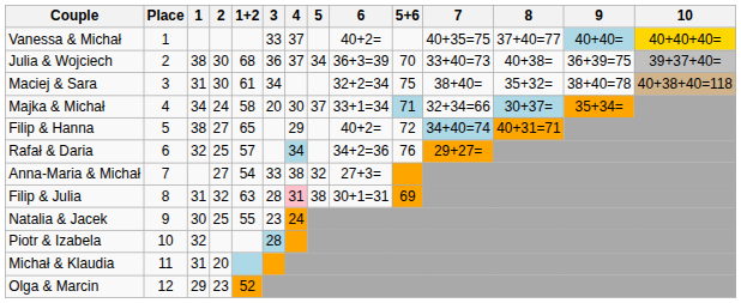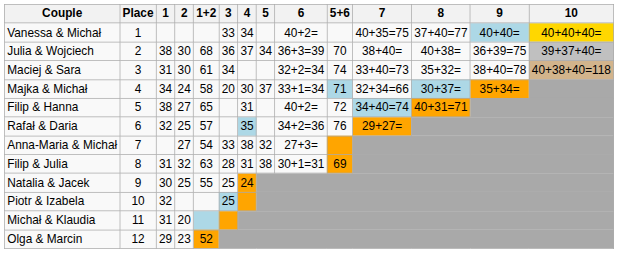 <table class="wikitable plainrowheaders sortable" style="margin:auto; text-align:center;">
 <tr>
 <th>Couple</th>
 <th>Place</th>
 <th>1</th>
 <th>2</th>
 <th>1+2</th>
 <th>3</th>
 <th>4</th>
 <th>5</th>
 <th>6</th>
 <th>5+6</th>
 <th>7</th>
 <th>8</th>
 <th>9</th>
 <th>10</th>
 </tr>
 <tr>
 <td style="text-align:left;">Vanessa & Michał</td>
 <td>1</td>
 <td></td>
 <td></td>
 <td></td>
 <td>33</td>
-<td>37</td>
+<td>34</td>
 <td></td>
 <td>40+2=</td>
 <td></td>
 <td>40+35=75</td>
 <td>37+40=77</td>
 <td bgcolor="lightblue">40+40=</td>
 <td bgcolor="gold">40+40+40=</td>
 </tr>
 <tr>
 <td style="text-align:left;">Julia & Wojciech</td>
 <td>2</td>
 <td>38</td>
 <td>30</td>
 <td>68</td>
 <td>36</td>
 <td>37</td>
 <td>34</td>
 <td>36+3=39</td>
 <td>70</td>
-<td>33+40=73</td>
+<td> 38+40=</td>
 <td>40+38=</td>
 <td>36+39=75</td>
 <td bgcolor="silver">39+37+40=</td>
 </tr>
 <tr>
 <td style="text-align:left;">Maciej & Sara</td>
 <td>3</td>
 <td>31</td>
 <td>30</td>
 <td>61</td>
 <td>34</td>
 <td></td>
 <td></td>
 <td>32+2=34</td>
-<td>75</td>
-<td> 38+40=</td>
+<td>74</td>
+<td>33+40=73</td>
 <td>35+32=</td>
 <td>38+40=78</td>
 <td bgcolor="tan">40+38+40=118</td>
 </tr>
 <tr>
 <td style="text-align:left;">Majka & Michał</td>
 <td>4</td>
 <td>34</td>
 <td>24</td>
 <td>58</td>
 <td>20</td>
 <td>30</td>
 <td>37</td>
 <td>33+1=34</td>
 <td bgcolor="lightblue">71</td>
 <td>32+34=66</td>
 <td bgcolor="lightblue">30+37=</td>
 <td bgcolor="orange">35+34=</td>
 <td colspan="1" bgcolor="darkgrey"></td>
 </tr>
 <tr>
 <td style="text-align:left;">Filip & Hanna</td>
 <td>5</td>
 <td>38</td>
 <td>27</td>
 <td>65</td>
 <td></td>
-<td>29</td>
+<td>31</td>
 <td></td>
 <td>40+2=</td>
 <td>72</td>
 <td bgcolor="lightblue">34+40=74</td>
 <td bgcolor="orange">40+31=71</td>
 <td colspan="2" bgcolor="darkgrey"></td>
 </tr>
 <tr>
 <td style="text-align:left;">Rafał & Daria</td>
 <td>6</td>
 <td>32</td>
 <td>25</td>
 <td>57</td>
 <td></td>
-<td bgcolor="lightblue">34</td>
+<td bgcolor="lightblue">35</td>
 <td></td>
 <td>34+2=36</td>
 <td>76</td>
 <td bgcolor="orange">29+27=</td>
 <td colspan="3" bgcolor="darkgrey"></td>
 </tr>
 <tr>
 <td style="text-align:left;">Anna-Maria & Michał</td>
 <td>7</td>
 <td></td>
 <td>27</td>
 <td>54</td>
 <td>33</td>
 <td>38</td>
 <td>32</td>
 <td>27+3=</td>
 <td bgcolor="orange"></td>
 <td colspan="10" bgcolor="darkgrey"></td>
 </tr>
 <tr>
 <td style="text-align:left;">Filip & Julia</td>
 <td>8</td>
 <td>31</td>
 <td>32</td>
 <td>63</td>
 <td>28</td>
-<td style="background: pink;">31</td>
+<td>31</td>
 <td>38</td>
 <td>30+1=31</td>
 <td bgcolor="orange">69</td>
 <td colspan="10" bgcolor="darkgrey"></td>
 </tr>
 <tr>
 <td style="text-align:left;">Natalia & Jacek</td>
 <td>9</td>
 <td>30</td>
 <td>25</td>
 <td>55</td>
-<td>23</td>
+<td>25</td>
 <td bgcolor="orange">24</td>
 <td colspan="9" bgcolor="darkgrey"></td>
 </tr>
 <tr>
 <td style="text-align:left;">Piotr & Izabela</td>
 <td>10</td>
 <td>32</td>
 <td></td>
 <td></td>
-<td bgcolor="lightblue">28</td>
+<td bgcolor="lightblue">25</td>
 <td bgcolor="orange"></td>
 <td colspan="9" bgcolor="darkgrey"></td>
 </tr>
 <tr>
 <td style="text-align:left;">Michał & Klaudia</td>
 <td>11</td>
 <td>31</td>
 <td>20</td>
 <td bgcolor="lightblue"></td>
 <td bgcolor="orange"></td>
 <td colspan="8" bgcolor="darkgrey"></td>
 </tr>
 <tr>
 <td style="text-align:left;">Olga & Marcin</td>
 <td>12</td>
 <td>29</td>
 <td>23</td>
 <td bgcolor="orange">52</td>
 <td colspan="9" bgcolor="darkgrey"></td>
 </tr>
 </table>
